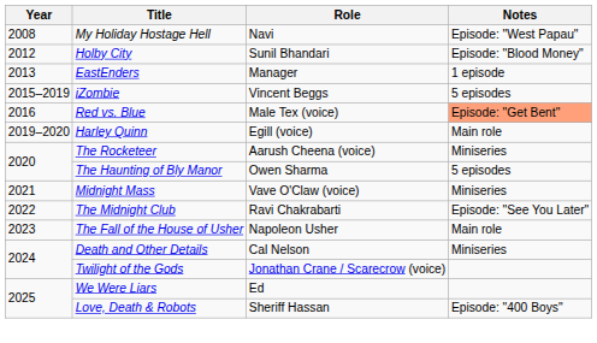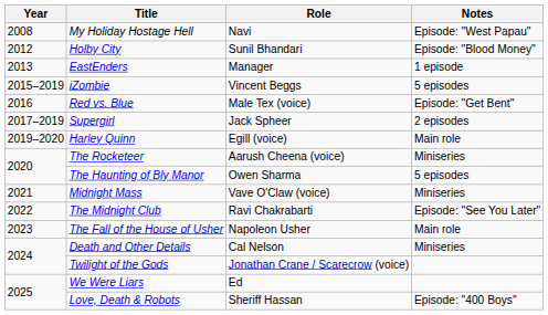 <table class="wikitable sortable">
 <tr>
 <th>Year</th>
 <th>Title</th>
 <th>Role</th>
 <th class="unsortable">Notes</th>
 </tr>
 <tr>
 <td>2008</td>
 <td><em>My Holiday Hostage Hell</em></td>
 <td>Navi</td>
 <td>Episode: "West Papau"</td>
 </tr>
 <tr>
 <td>2012</td>
 <td><em><a href='#'>Holby City</a></em></td>
 <td>Sunil Bhandari</td>
 <td>Episode: "Blood Money"</td>
 </tr>
 <tr>
 <td>2013</td>
 <td><em><a href='#'>EastEnders</a></em></td>
 <td>Manager</td>
 <td>1 episode</td>
 </tr>
 <tr>
 <td>2015–2019</td>
 <td><em><a href='#'>iZombie</a></em></td>
 <td>Vincent Beggs</td>
 <td>5 episodes</td>
 </tr>
 <tr>
 <td>2016</td>
 <td><em><a href='#'>Red vs. Blue</a></em></td>
 <td>Male Tex (voice)</td>
-<td style="background: lightsalmon;">Episode: "Get Bent"</td>
+<td>Episode: "Get Bent"</td>
+</tr>
+<tr>
+<td>2017–2019</td>
+<td><em><a href='#'>Supergirl</a></em></td>
+<td>Jack Spheer</td>
+<td>2 episodes</td>
 </tr>
 <tr>
 <td>2019–2020</td>
 <td><em><a href='#'>Harley Quinn</a></em></td>
 <td>Egill (voice)</td>
 <td>Main role</td>
 </tr>
 <tr>
 <td rowspan="2">2020</td>
 <td data-sort-value="Rocketeer, The"><em><a href='#'>The Rocketeer</a></em></td>
 <td>Aarush Cheena (voice)</td>
 <td>Miniseries</td>
 </tr>
 <tr>
 <td data-sort-value="Haunting of Bly Manor, The"><em><a href='#'>The Haunting of Bly Manor</a></em></td>
 <td>Owen Sharma</td>
 <td>5 episodes</td>
 </tr>
 <tr>
 <td>2021</td>
 <td><em><a href='#'>Midnight Mass</a></em></td>
 <td>Vave O'Claw (voice)</td>
 <td>Miniseries</td>
 </tr>
 <tr>
 <td>2022</td>
 <td data-sort-value="Midnight Club, The"><em><a href='#'>The Midnight Club</a></em></td>
 <td>Ravi Chakrabarti</td>
 <td>Episode: "See You Later"</td>
 </tr>
 <tr>
 <td>2023</td>
 <td data-sort-value="Fall of the House of Usher, The"><em><a href='#'>The Fall of the House of Usher</a></em></td>
 <td>Napoleon Usher</td>
 <td>Main role</td>
 </tr>
 <tr>
 <td rowspan="2">2024</td>
 <td><em><a href='#'>Death and Other Details</a></em></td>
 <td>Cal Nelson</td>
 <td>Miniseries</td>
 </tr>
 <tr>
 <td><em><a href='#'>Twilight of the Gods</a></em></td>
 <td><a href='#'>Jonathan Crane / Scarecrow</a> (voice)</td>
 <td></td>
 </tr>
 <tr>
 <td rowspan="2">2025</td>
 <td><em><a href='#'>We Were Liars</a></em></td>
 <td>Ed</td>
 <td></td>
 </tr>
 <tr>
 <td><em><a href='#'>Love, Death & Robots</a></em></td>
 <td>Sheriff Hassan</td>
 <td>Episode: "400 Boys"</td>
 </tr>
 </table>
